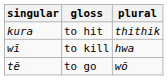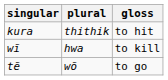 <table class="wikitable">
 <tr>
 <th>singular</th>
+<th>plural</th>
 <th>gloss</th>
-<th>plural</th>
 </tr>
 <tr>
 <td><em>kura</em></td>
+<td><em>thithik</em></td>
 <td>to hit</td>
-<td><em>thithik</em></td>
 </tr>
 <tr>
 <td><em>wĩ</em></td>
+<td><em>hwa</em></td>
 <td>to kill</td>
-<td><em>hwa</em></td>
 </tr>
 <tr>
 <td><em>tẽ</em></td>
+<td><em>wõ</em></td>
 <td>to go</td>
-<td><em>wõ</em></td>
 </tr>
 </table>
